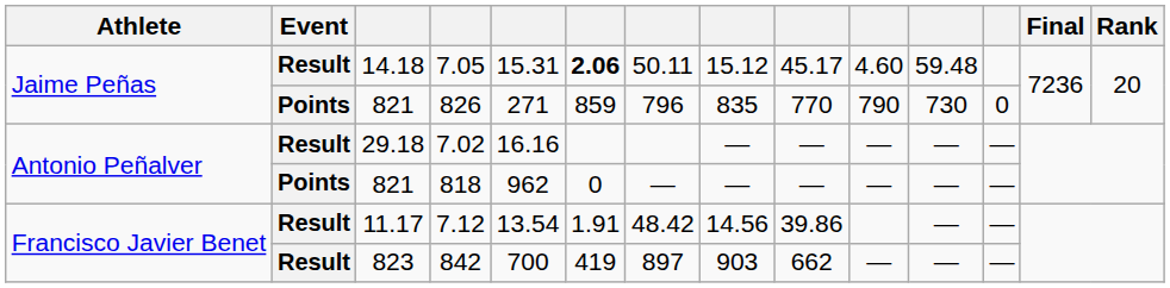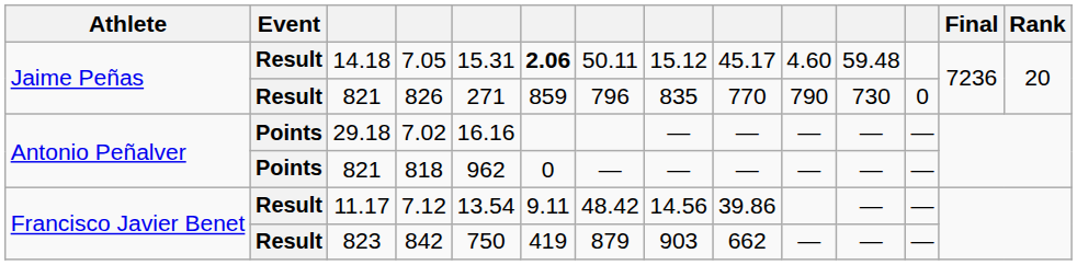 <table class="wikitable" style="font-size:90%">
 <tr>
 <th>Athlete</th>
 <th>Event</th>
 <th></th>
 <th></th>
 <th></th>
 <th></th>
 <th></th>
 <th></th>
 <th></th>
 <th></th>
 <th></th>
 <th></th>
 <th>Final</th>
 <th>Rank</th>
 </tr>
 <tr align=center>
 <td rowspan=2 align=left><a href='#'>Jaime Peñas</a></td>
 <th style="font-size:95%">Result</th>
 <td>14.18</td>
 <td>7.05</td>
 <td>15.31</td>
 <td><strong>2.06</strong></td>
 <td>50.11</td>
 <td>15.12</td>
 <td>45.17</td>
 <td>4.60</td>
 <td>59.48</td>
 <td></td>
 <td rowspan=2>7236</td>
 <td rowspan=2>20</td>
 </tr>
 <tr align=center>
-<th style="font-size:95%">Points</th>
+<th style="font-size:95%">Result</th>
 <td>821</td>
 <td>826</td>
 <td>271</td>
 <td>859</td>
 <td>796</td>
 <td>835</td>
 <td>770</td>
 <td>790</td>
 <td>730</td>
 <td>0</td>
 </tr>
 <tr align=center>
 <td rowspan=2 align=left><a href='#'>Antonio Peñalver</a></td>
-<th style="font-size:95%">Result</th>
+<th style="font-size:95%">Points</th>
 <td>29.18</td>
 <td>7.02</td>
 <td>16.16</td>
 <td></td>
 <td></td>
 <td>—</td>
 <td>—</td>
 <td>—</td>
 <td>—</td>
 <td>—</td>
 <td colspan=2 rowspan=2></td>
 </tr>
 <tr align=center>
 <th style="font-size:95%">Points</th>
 <td>821</td>
 <td>818</td>
 <td>962</td>
 <td>0</td>
 <td>—</td>
 <td>—</td>
 <td>—</td>
 <td>—</td>
 <td>—</td>
 <td>—</td>
 </tr>
 <tr align=center>
 <td rowspan=2 align=left><a href='#'>Francisco Javier Benet</a></td>
 <th style="font-size:95%">Result</th>
 <td>11.17</td>
 <td>7.12</td>
 <td>13.54</td>
-<td>1.91</td>
+<td>9.11</td>
 <td>48.42</td>
 <td>14.56</td>
 <td>39.86</td>
 <td></td>
 <td>—</td>
 <td>—</td>
 <td colspan=2 rowspan=2></td>
 </tr>
 <tr align=center>
 <th style="font-size:95%">Result</th>
 <td>823</td>
 <td>842</td>
-<td>700</td>
+<td>750</td>
 <td>419</td>
-<td>897</td>
+<td>879</td>
 <td>903</td>
 <td>662</td>
 <td>—</td>
 <td>—</td>
 <td>—</td>
 </tr>
 </table>
